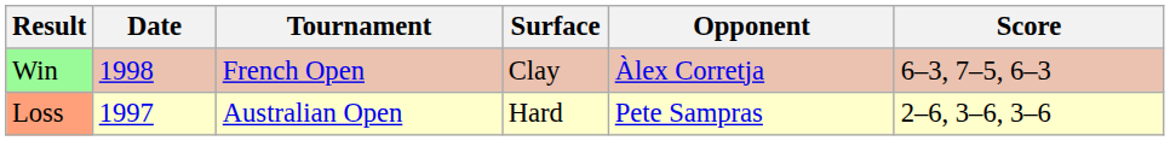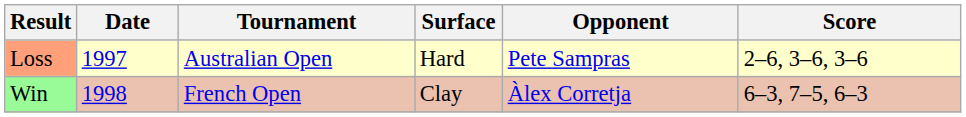 <table class="sortable wikitable">
 <tr>
 <th style="width:40px">Result</th>
 <th style="width:65px">Date</th>
 <th style="width:160px">Tournament</th>
 <th style="width:55px">Surface</th>
 <th style="width:160px">Opponent</th>
 <th style="width:150px" class="unsortable">Score</th>
 </tr>
+<tr bgcolor=FFFFCC>
+<td style="background:#ffa07a;">Loss</td>
+<td><a href='#'>1997</a></td>
+<td><a href='#'>Australian Open</a></td>
+<td>Hard</td>
+<td> <a href='#'>Pete Sampras</a></td>
+<td>2–6, 3–6, 3–6</td>
+</tr>
 <tr bgcolor=EBC2AF>
 <td style="background:#98fb98;">Win</td>
 <td><a href='#'>1998</a></td>
 <td><a href='#'>French Open</a></td>
 <td>Clay</td>
 <td> <a href='#'>Àlex Corretja</a></td>
 <td>6–3, 7–5, 6–3</td>
 </tr>
-<tr bgcolor=FFFFCC>
-<td style="background:#ffa07a;">Loss</td>
-<td><a href='#'>1997</a></td>
-<td><a href='#'>Australian Open</a></td>
-<td>Hard</td>
-<td> <a href='#'>Pete Sampras</a></td>
-<td>2–6, 3–6, 3–6</td>
-</tr>
 </table>
